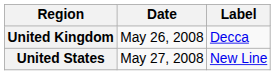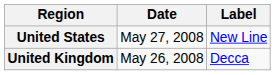 <table class="wikitable plainrowheaders">
 <tr>
 <th scope="col">Region</th>
 <th scope="col">Date</th>
 <th scope="col">Label</th>
 </tr>
 <tr>
+<th scope="row">United States</th>
+<td>May 27, 2008</td>
+<td><a href='#'>New Line</a></td>
+</tr>
+<tr>
 <th scope="row">United Kingdom</th>
 <td>May 26, 2008</td>
 <td><a href='#'>Decca</a></td>
 </tr>
-<tr>
-<th scope="row">United States</th>
-<td>May 27, 2008</td>
-<td><a href='#'>New Line</a></td>
-</tr>
 </table>
